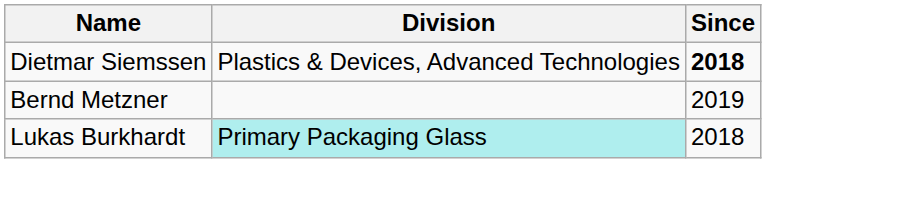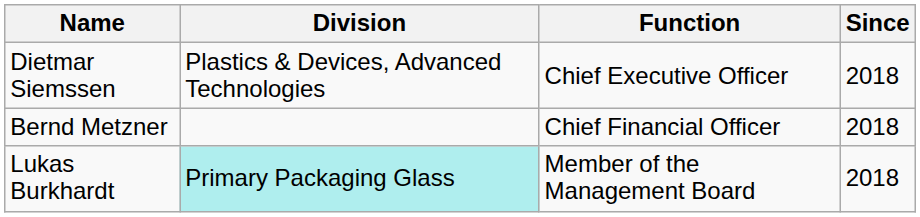 <table class="wikitable">
 <tr>
 <th>Name</th>
 <th>Division</th>
+<th>Function</th>
 <th>Since</th>
 </tr>
 <tr>
 <td>Dietmar Siemssen</td>
 <td>Plastics & Devices, Advanced Technologies</td>
-<td><strong>2018</strong></td>
+<td>Chief Executive Officer</td>
+<td>2018</td>
 </tr>
 <tr>
 <td>Bernd Metzner</td>
 <td></td>
-<td>2019</td>
+<td>Chief Financial Officer</td>
+<td>2018</td>
 </tr>
 <tr>
 <td>Lukas Burkhardt</td>
 <td style="background: paleturquoise;">Primary Packaging Glass</td>
+<td>Member of the Management Board</td>
 <td>2018</td>
 </tr>
 </table>
